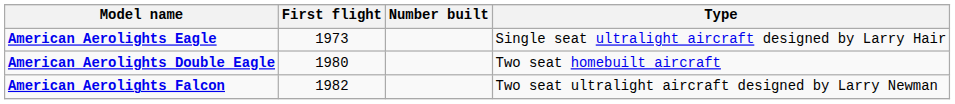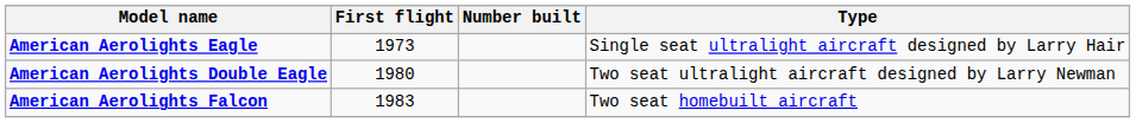 <table class="wikitable" align=center style="font-size:90%;">
 <tr>
 </tr>
 <tr style="background:#efefef;">
 <th>Model name</th>
 <th>First flight</th>
 <th>Number built</th>
 <th>Type</th>
 </tr>
 <tr>
 <td align=left><strong><a href='#'>American Aerolights Eagle</a></strong></td>
 <td align=center>1973</td>
 <td align=center></td>
 <td align=left>Single seat <a href='#'>ultralight aircraft</a> designed by Larry Hair</td>
 </tr>
 <tr>
 <td align=left><strong><a href='#'>American Aerolights Double Eagle</a></strong></td>
 <td align=center>1980</td>
 <td align=center></td>
-<td align=left>Two seat <a href='#'>homebuilt aircraft</a></td>
+<td align=left>Two seat ultralight aircraft designed by Larry Newman</td>
 </tr>
 <tr>
 <td align=left><strong><a href='#'>American Aerolights Falcon</a></strong></td>
-<td align=center>1982</td>
+<td align=center>1983</td>
 <td align=center></td>
-<td align=left>Two seat ultralight aircraft designed by Larry Newman</td>
+<td align=left>Two seat <a href='#'>homebuilt aircraft</a></td>
 </tr>
 <tr>
 </tr>
 </table>
